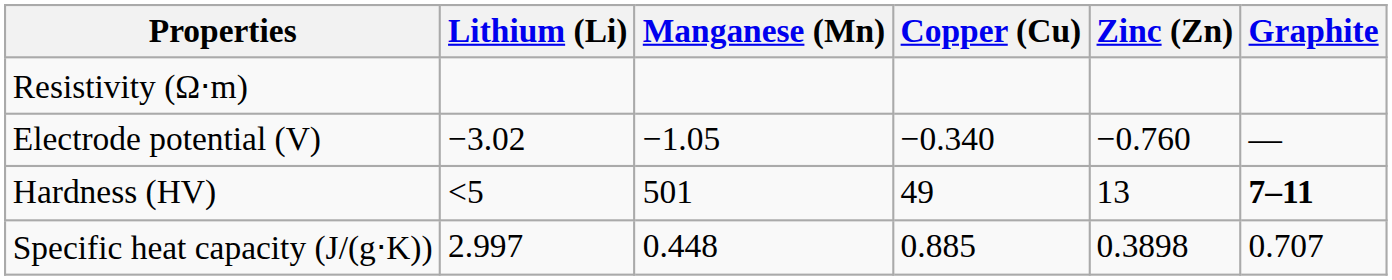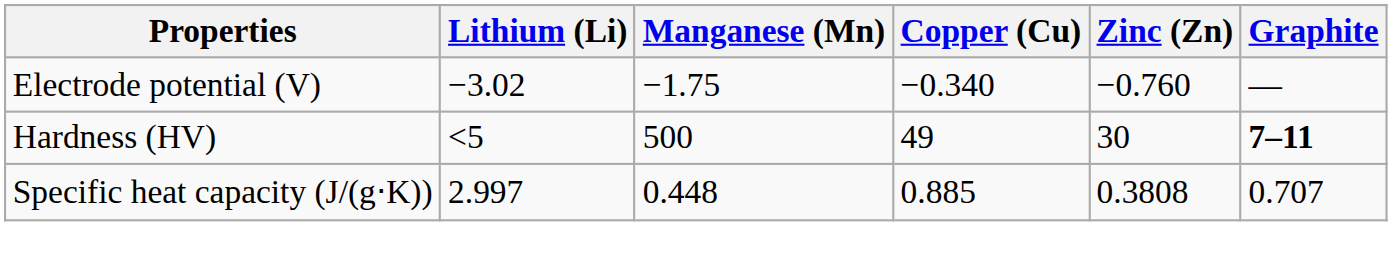 <table class="wikitable">
 <tr>
 <th>Properties</th>
 <th><a href='#'>Lithium</a> (Li)</th>
 <th><a href='#'>Manganese</a> (Mn)</th>
 <th><a href='#'>Copper</a> (Cu)</th>
 <th><a href='#'>Zinc</a> (Zn)</th>
 <th><a href='#'>Graphite</a></th>
 </tr>
 <tr>
-<td>Resistivity (Ω⋅m)</td>
-<td></td>
-<td></td>
-<td></td>
-<td></td>
-<td></td>
-</tr>
-<tr>
 <td>Electrode potential (V)</td>
 <td>−3.02</td>
-<td>−1.05</td>
+<td>−1.75</td>
 <td>−0.340</td>
 <td>−0.760</td>
 <td>—</td>
 </tr>
 <tr>
 <td>Hardness (HV)</td>
 <td><5</td>
-<td>501</td>
+<td>500</td>
 <td>49</td>
-<td>13</td>
+<td>30</td>
 <td><strong>7–11</strong></td>
 </tr>
 <tr>
 <td>Specific heat capacity (J/(g⋅K))</td>
 <td>2.997</td>
 <td>0.448</td>
 <td>0.885</td>
-<td>0.3898</td>
+<td>0.3808</td>
 <td>0.707</td>
 </tr>
 </table>
